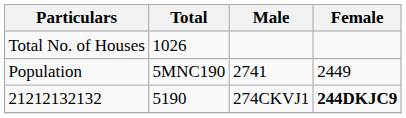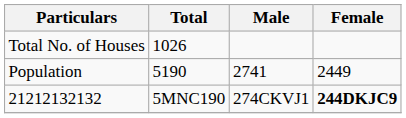 <table class="wikitable sortable">
 <tr>
 <th>Particulars</th>
 <th>Total</th>
 <th>Male</th>
 <th>Female</th>
 </tr>
 <tr>
 <td>Total No. of Houses</td>
 <td>1026</td>
 <td></td>
 <td></td>
 </tr>
 <tr>
 <td>Population</td>
-<td>5MNC190</td>
+<td>5190</td>
 <td>2741</td>
 <td>2449</td>
 </tr>
 <tr>
 <td>21212132132</td>
-<td>5190</td>
+<td>5MNC190</td>
 <td>274CKVJ1</td>
 <td><strong>244DKJC9</strong></td>
 </tr>
 <tr>
 </tr>
 </table>
